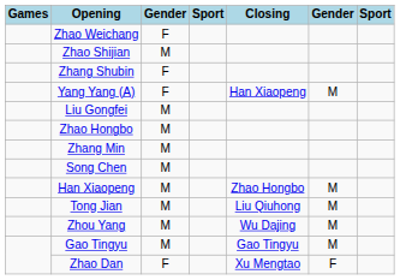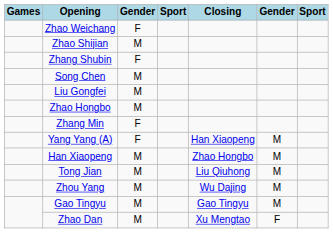 <table class="wikitable" style="text-align:center;">
 <tr>
 <th style="background:lightblue;">Games</th>
 <th style="background:lightblue;">Opening</th>
 <th style="background:lightblue;">Gender</th>
 <th style="background:lightblue;">Sport</th>
 <th style="background:lightblue;">Closing</th>
 <th style="background:lightblue;">Gender</th>
 <th style="background:lightblue;">Sport</th>
 </tr>
 <tr>
 <td align=left></td>
 <td><a href='#'>Zhao Weichang</a></td>
 <td>F</td>
 <td></td>
 <td></td>
 <td></td>
 <td></td>
 </tr>
 <tr>
 <td align=left></td>
 <td><a href='#'>Zhao Shijian</a></td>
 <td>M</td>
 <td></td>
 <td></td>
 <td></td>
 <td></td>
 </tr>
 <tr>
 <td align=left></td>
 <td><a href='#'>Zhang Shubin</a></td>
 <td>F</td>
 <td></td>
 <td></td>
 <td></td>
 <td></td>
 </tr>
 <tr>
 <td align=left></td>
-<td><a href='#'>Yang Yang (A)</a></td>
-<td>F</td>
+<td><a href='#'>Song Chen</a></td>
+<td>M</td>
 <td></td>
-<td><a href='#'>Han Xiaopeng</a></td>
-<td>M</td>
+<td></td>
+<td></td>
 <td></td>
 </tr>
 <tr>
 <td align=left></td>
 <td><a href='#'>Liu Gongfei</a></td>
 <td>M</td>
 <td></td>
 <td></td>
 <td></td>
 <td></td>
 </tr>
 <tr>
 <td align=left></td>
 <td><a href='#'>Zhao Hongbo</a></td>
 <td>M</td>
 <td></td>
 <td></td>
 <td></td>
 <td></td>
 </tr>
 <tr>
 <td align=left></td>
 <td><a href='#'>Zhang Min</a></td>
-<td>M</td>
+<td>F</td>
 <td></td>
 <td></td>
 <td></td>
 <td></td>
 </tr>
 <tr>
 <td align=left></td>
-<td><a href='#'>Song Chen</a></td>
+<td><a href='#'>Yang Yang (A)</a></td>
+<td>F</td>
+<td></td>
+<td><a href='#'>Han Xiaopeng</a></td>
 <td>M</td>
-<td></td>
-<td></td>
-<td></td>
 <td></td>
 </tr>
 <tr>
 <td align=left></td>
 <td><a href='#'>Han Xiaopeng</a></td>
 <td>M</td>
 <td></td>
 <td><a href='#'>Zhao Hongbo</a></td>
 <td>M</td>
 <td></td>
 </tr>
 <tr>
 <td align=left></td>
 <td><a href='#'>Tong Jian</a></td>
 <td>M</td>
 <td></td>
 <td><a href='#'>Liu Qiuhong</a></td>
 <td>M</td>
 <td></td>
 </tr>
 <tr>
 <td align=left></td>
 <td><a href='#'>Zhou Yang</a></td>
 <td>M</td>
 <td></td>
 <td><a href='#'>Wu Dajing</a></td>
 <td>M</td>
 <td></td>
 </tr>
 <tr>
 <td rowspan=2 align="left"></td>
 <td><a href='#'>Gao Tingyu</a></td>
 <td>M</td>
 <td></td>
 <td><a href='#'>Gao Tingyu</a></td>
 <td>M</td>
 <td></td>
 </tr>
 <tr>
 <td><a href='#'>Zhao Dan</a></td>
-<td>F</td>
+<td>M</td>
 <td></td>
 <td><a href='#'>Xu Mengtao</a></td>
 <td>F</td>
 <td></td>
 </tr>
 </table>
